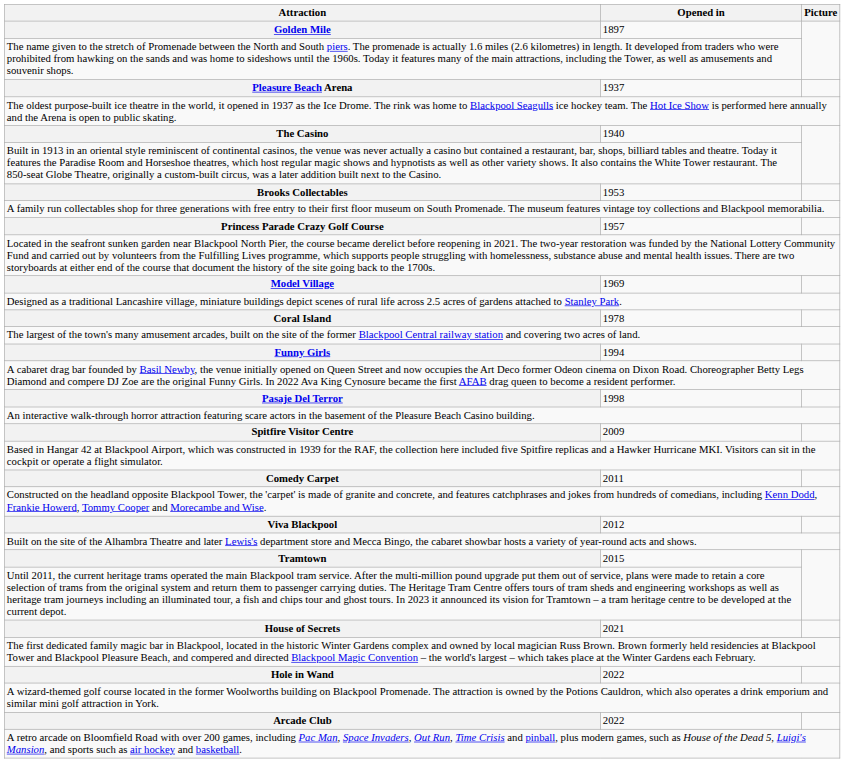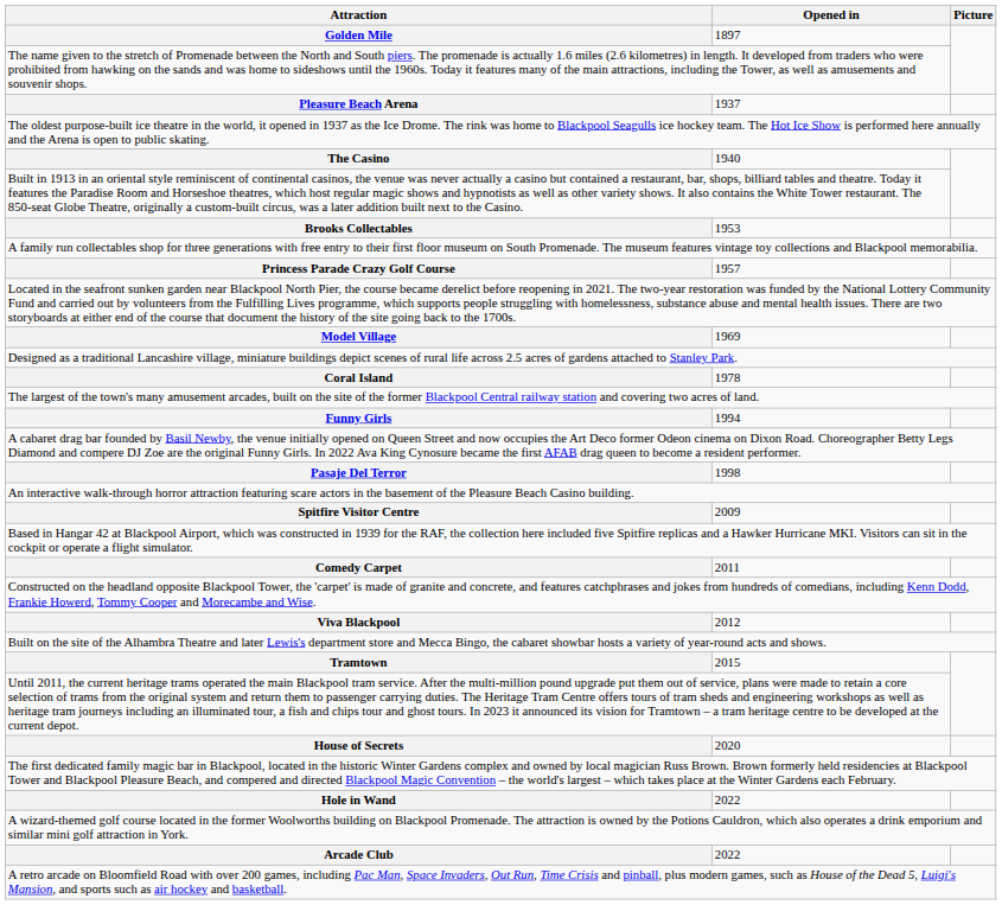 <table class="wikitable">
 <tr>
 <th>Attraction</th>
 <th>Opened in</th>
 <th>Picture</th>
 </tr>
 <tr>
 <th><a href='#'>Golden Mile</a></th>
 <td>1897</td>
 <td rowspan=2></td>
 </tr>
 <tr>
 <td colspan=2>The name given to the stretch of Promenade between the North and South <a href='#'>piers</a>. The promenade is actually 1.6 miles (2.6 kilometres) in length. It developed from traders who were prohibited from hawking on the sands and was home to sideshows until the 1960s. Today it features many of the main attractions, including the Tower, as well as amusements and souvenir shops.</td>
 </tr>
 <tr>
 <th><a href='#'>Pleasure Beach</a> Arena</th>
 <td>1937</td>
 <td></td>
 </tr>
 <tr>
 <td colspan=3>The oldest purpose-built ice theatre in the world, it opened in 1937 as the Ice Drome. The rink was home to <a href='#'>Blackpool Seagulls</a> ice hockey team. The <a href='#'>Hot Ice Show</a> is performed here annually and the Arena is open to public skating.</td>
 </tr>
 <tr>
 <th>The Casino</th>
 <td>1940</td>
 <td rowspan=2></td>
 </tr>
 <tr>
 <td colspan=2>Built in 1913 in an oriental style reminiscent of continental casinos, the venue was never actually a casino but contained a restaurant, bar, shops, billiard tables and theatre. Today it features the Paradise Room and Horseshoe theatres, which host regular magic shows and hypnotists as well as other variety shows. It also contains the White Tower restaurant. The 850-seat Globe Theatre, originally a custom-built circus, was a later addition built next to the Casino.</td>
 </tr>
 <tr>
 <th>Brooks Collectables</th>
 <td>1953</td>
 <td></td>
 </tr>
 <tr>
 <td colspan=3>A family run collectables shop for three generations with free entry to their first floor museum on South Promenade. The museum features vintage toy collections and Blackpool memorabilia.</td>
 </tr>
 <tr>
 <th>Princess Parade Crazy Golf Course</th>
 <td>1957</td>
 <td></td>
 </tr>
 <tr>
 <td colspan=3>Located in the seafront sunken garden near Blackpool North Pier, the course became derelict before reopening in 2021. The two-year restoration was funded by the National Lottery Community Fund and carried out by volunteers from the Fulfilling Lives programme, which supports people struggling with homelessness, substance abuse and mental health issues. There are two storyboards at either end of the course that document the history of the site going back to the 1700s.</td>
 </tr>
 <tr>
 <th><a href='#'>Model Village</a></th>
 <td>1969</td>
 <td></td>
 </tr>
 <tr>
 <td colspan=3>Designed as a traditional Lancashire village, miniature buildings depict scenes of rural life across 2.5 acres of gardens attached to <a href='#'>Stanley Park</a>.</td>
 </tr>
 <tr>
 <th>Coral Island</th>
 <td>1978</td>
 <td></td>
 </tr>
 <tr>
 <td colspan=3>The largest of the town's many amusement arcades, built on the site of the former <a href='#'>Blackpool Central railway station</a> and covering two acres of land.</td>
 </tr>
 <tr>
 <th><a href='#'>Funny Girls</a></th>
 <td>1994</td>
 <td></td>
 </tr>
 <tr>
 <td colspan=3>A cabaret drag bar founded by <a href='#'>Basil Newby</a>, the venue initially opened on Queen Street and now occupies the Art Deco former Odeon cinema on Dixon Road. Choreographer Betty Legs Diamond and compere DJ Zoe are the original Funny Girls. In 2022 Ava King Cynosure became the first <a href='#'>AFAB</a> drag queen to become a resident performer.</td>
 </tr>
 <tr>
 <th><a href='#'>Pasaje Del Terror</a></th>
 <td>1998</td>
 <td></td>
 </tr>
 <tr>
 <td colspan=3>An interactive walk-through horror attraction featuring scare actors in the basement of the Pleasure Beach Casino building.</td>
 </tr>
 <tr>
 <th>Spitfire Visitor Centre</th>
 <td>2009</td>
 <td></td>
 </tr>
 <tr>
 <td colspan=3>Based in Hangar 42 at Blackpool Airport, which was constructed in 1939 for the RAF, the collection here included five Spitfire replicas and a Hawker Hurricane MKI. Visitors can sit in the cockpit or operate a flight simulator.</td>
 </tr>
 <tr>
 <th>Comedy Carpet</th>
 <td>2011</td>
 <td></td>
 </tr>
 <tr>
 <td colspan=3>Constructed on the headland opposite Blackpool Tower, the 'carpet' is made of granite and concrete, and features catchphrases and jokes from hundreds of comedians, including <a href='#'>Kenn Dodd</a>, <a href='#'>Frankie Howerd</a>, <a href='#'>Tommy Cooper</a> and <a href='#'>Morecambe and Wise</a>.</td>
 </tr>
 <tr>
 <th>Viva Blackpool</th>
 <td>2012</td>
 <td></td>
 </tr>
 <tr>
 <td colspan=3>Built on the site of the Alhambra Theatre and later <a href='#'>Lewis's</a> department store and Mecca Bingo, the cabaret showbar hosts a variety of year-round acts and shows.</td>
 </tr>
 <tr>
 <th>Tramtown</th>
 <td>2015</td>
 <td rowspan=2></td>
 </tr>
 <tr>
 <td colspan=2>Until 2011, the current heritage trams operated the main Blackpool tram service. After the multi-million pound upgrade put them out of service, plans were made to retain a core selection of trams from the original system and return them to passenger carrying duties. The Heritage Tram Centre offers tours of tram sheds and engineering workshops as well as heritage tram journeys including an illuminated  tour, a fish and chips  tour and ghost  tours. In 2023 it announced its vision for Tramtown – a tram heritage centre to be developed at the current depot.</td>
 </tr>
 <tr>
 <th>House of Secrets</th>
-<td>2021</td>
+<td>2020</td>
 <td></td>
 </tr>
 <tr>
 <td colspan=3>The first dedicated family magic bar in Blackpool, located in the historic Winter Gardens complex and owned by local magician Russ Brown. Brown formerly held residencies at Blackpool Tower and Blackpool Pleasure Beach, and compered and directed <a href='#'>Blackpool Magic Convention</a> – the world's largest – which takes place at the Winter Gardens each February.</td>
 </tr>
 <tr>
 <th>Hole in Wand</th>
 <td>2022</td>
 </tr>
 <tr>
 <td colspan=3>A wizard-themed golf course located in the former Woolworths building on Blackpool Promenade. The attraction is owned by the Potions Cauldron, which also operates a drink emporium and similar mini golf attraction in York.</td>
 </tr>
 <tr>
 <th>Arcade Club</th>
 <td>2022</td>
 <td></td>
 </tr>
 <tr>
 <td colspan=3>A retro arcade on Bloomfield Road with over 200 games, including <a href='#'><em>Pac Man</em></a>, <em><a href='#'>Space Invaders</a></em>, <em><a href='#'>Out Run</a></em>, <em><a href='#'>Time Crisis</a></em> and <a href='#'>pinball</a>, plus modern games, such as <em>House of the Dead 5</em>, <em><a href='#'>Luigi's Mansion</a></em>, and sports such as <a href='#'>air hockey</a> and <a href='#'>basketball</a>.</td>
 </tr>
 </table>
